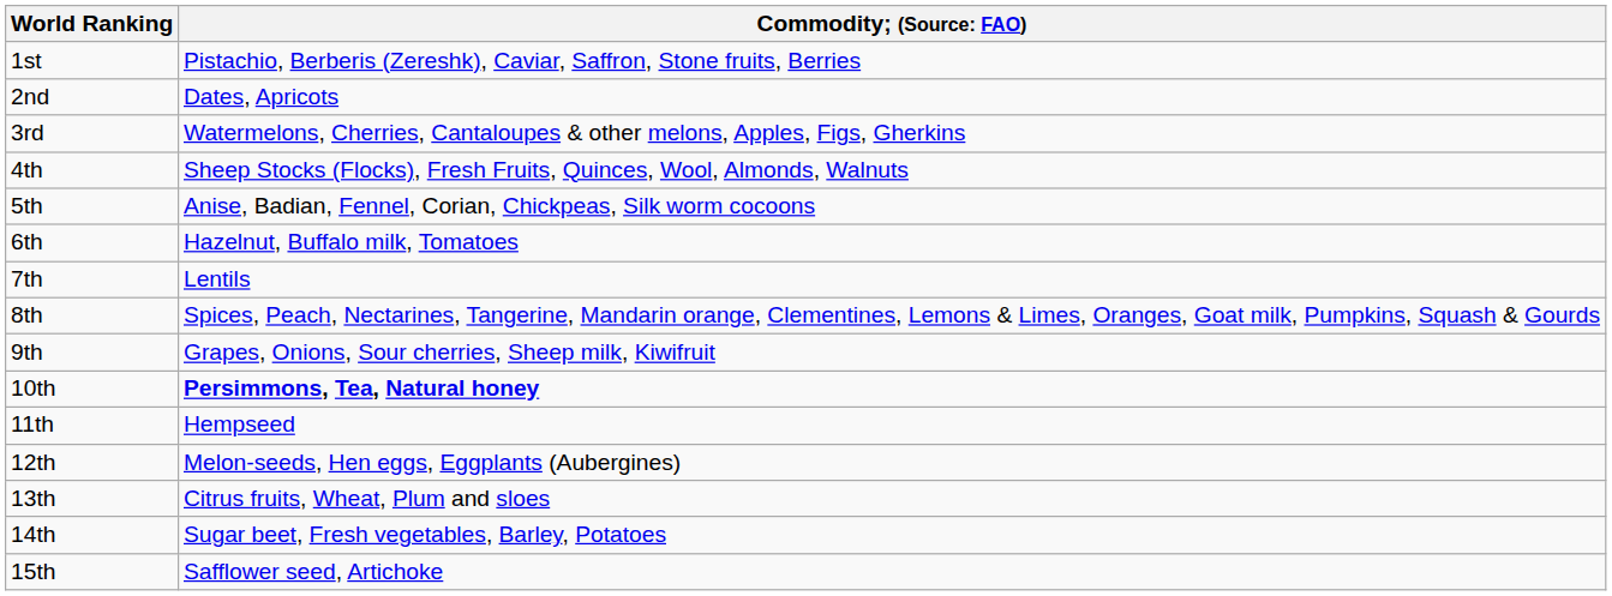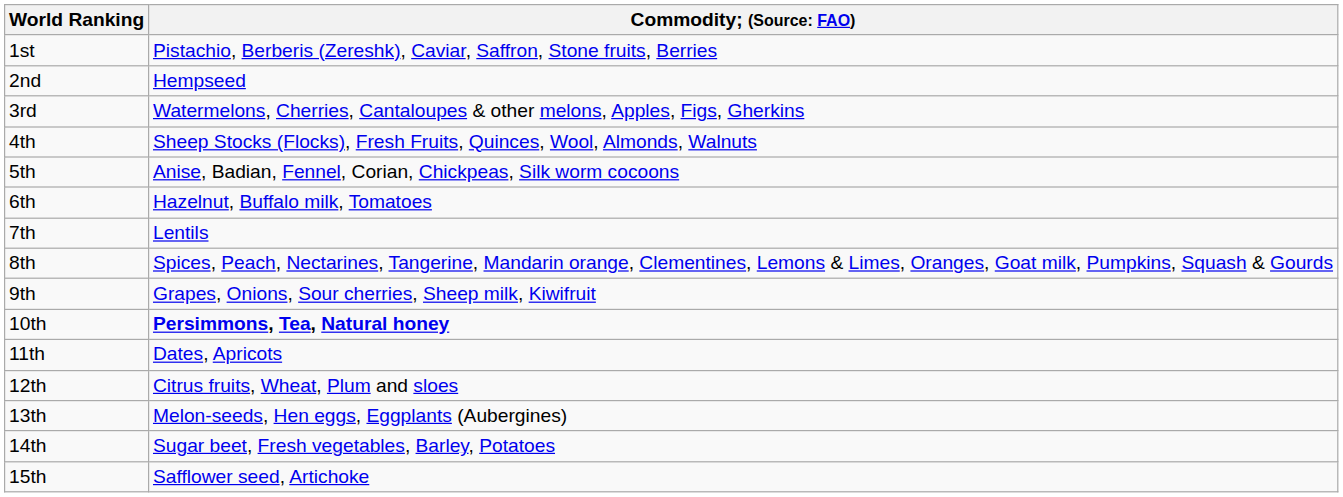 <table class="wikitable">
 <tr>
 <th>World Ranking</th>
 <th>Commodity; <small>(Source: <a href='#'>FAO</a>)</small></th>
 </tr>
 <tr>
 <td>1st</td>
 <td><a href='#'>Pistachio</a>, <a href='#'>Berberis (Zereshk)</a>, <a href='#'>Caviar</a>, <a href='#'>Saffron</a>, <a href='#'>Stone fruits</a>, <a href='#'>Berries</a></td>
 </tr>
 <tr>
 <td>2nd</td>
-<td><a href='#'>Dates</a>, <a href='#'>Apricots</a></td>
+<td><a href='#'>Hempseed</a></td>
 </tr>
 <tr>
 <td>3rd</td>
 <td><a href='#'>Watermelons</a>, <a href='#'>Cherries</a>, <a href='#'>Cantaloupes</a> & other <a href='#'>melons</a>, <a href='#'>Apples</a>, <a href='#'>Figs</a>, <a href='#'>Gherkins</a></td>
 </tr>
 <tr>
 <td>4th</td>
 <td><a href='#'>Sheep Stocks (Flocks)</a>, <a href='#'>Fresh Fruits</a>, <a href='#'>Quinces</a>, <a href='#'>Wool</a>, <a href='#'>Almonds</a>, <a href='#'>Walnuts</a></td>
 </tr>
 <tr>
 <td>5th</td>
 <td><a href='#'>Anise</a>, Badian, <a href='#'>Fennel</a>, Corian, <a href='#'>Chickpeas</a>, <a href='#'>Silk worm cocoons</a></td>
 </tr>
 <tr>
 <td>6th</td>
 <td><a href='#'>Hazelnut</a>, <a href='#'>Buffalo milk</a>, <a href='#'>Tomatoes</a></td>
 </tr>
 <tr>
 <td>7th</td>
 <td><a href='#'>Lentils</a></td>
 </tr>
 <tr>
 <td>8th</td>
 <td><a href='#'>Spices</a>, <a href='#'>Peach</a>, <a href='#'>Nectarines</a>, <a href='#'>Tangerine</a>, <a href='#'>Mandarin orange</a>, <a href='#'>Clementines</a>, <a href='#'>Lemons</a> & <a href='#'>Limes</a>, <a href='#'>Oranges</a>, <a href='#'>Goat milk</a>, <a href='#'>Pumpkins</a>, <a href='#'>Squash</a> & <a href='#'>Gourds</a></td>
 </tr>
 <tr>
 <td>9th</td>
 <td><a href='#'>Grapes</a>, <a href='#'>Onions</a>, <a href='#'>Sour cherries</a>, <a href='#'>Sheep milk</a>, <a href='#'>Kiwifruit</a></td>
 </tr>
 <tr>
 <td>10th</td>
 <td><strong><a href='#'>Persimmons</a>, <a href='#'>Tea</a>, <a href='#'>Natural honey</a></strong></td>
 </tr>
 <tr>
 <td>11th</td>
-<td><a href='#'>Hempseed</a></td>
+<td><a href='#'>Dates</a>, <a href='#'>Apricots</a></td>
 </tr>
 <tr>
 <td>12th</td>
-<td><a href='#'>Melon-seeds</a>, <a href='#'>Hen eggs</a>, <a href='#'>Eggplants</a> (Aubergines)</td>
+<td><a href='#'>Citrus fruits</a>, <a href='#'>Wheat</a>, <a href='#'>Plum</a> and <a href='#'>sloes</a></td>
 </tr>
 <tr>
 <td>13th</td>
-<td><a href='#'>Citrus fruits</a>, <a href='#'>Wheat</a>, <a href='#'>Plum</a> and <a href='#'>sloes</a></td>
+<td><a href='#'>Melon-seeds</a>, <a href='#'>Hen eggs</a>, <a href='#'>Eggplants</a> (Aubergines)</td>
 </tr>
 <tr>
 <td>14th</td>
 <td><a href='#'>Sugar beet</a>, <a href='#'>Fresh vegetables</a>, <a href='#'>Barley</a>, <a href='#'>Potatoes</a></td>
 </tr>
 <tr>
 <td>15th</td>
 <td><a href='#'>Safflower seed</a>, <a href='#'>Artichoke</a></td>
 </tr>
 </table>
